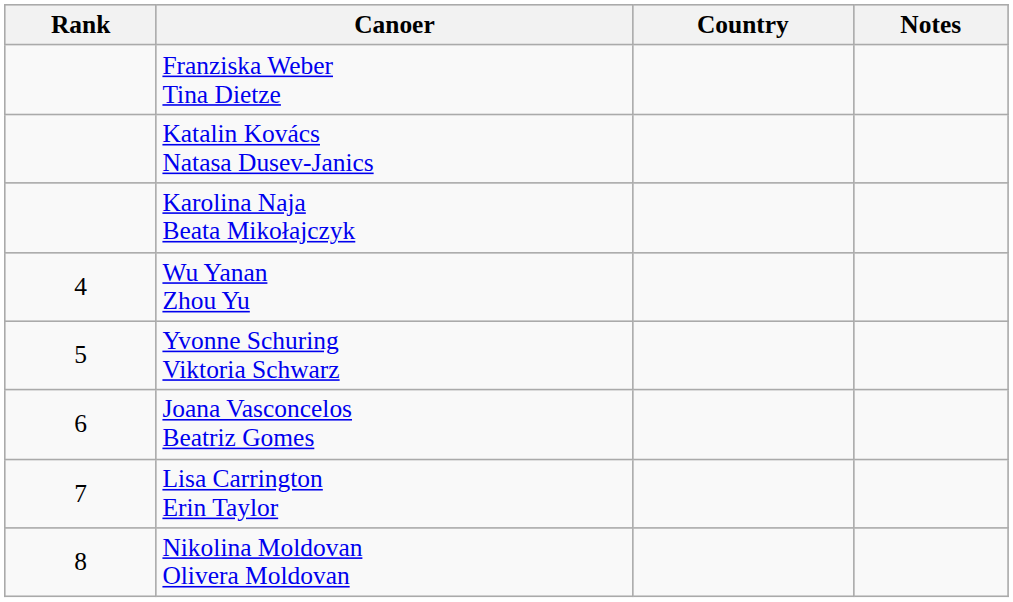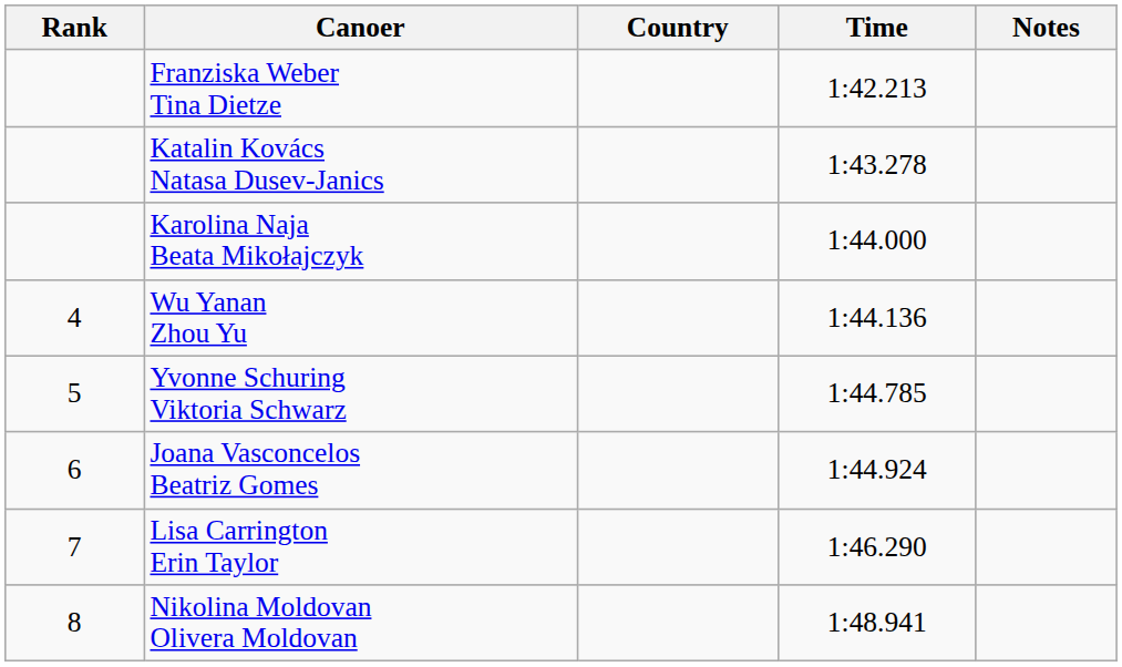 <table class="wikitable" width=50% style="text-align:center;">
 <tr>
 <th>Rank</th>
 <th>Canoer</th>
 <th>Country</th>
+<th>Time</th>
 <th>Notes</th>
 </tr>
 <tr>
 <td></td>
 <td align="left"><a href='#'>Franziska Weber</a><br><a href='#'>Tina Dietze</a></td>
 <td align="left"></td>
+<td>1:42.213</td>
 <td></td>
 </tr>
 <tr>
 <td></td>
 <td align="left"><a href='#'>Katalin Kovács</a><br><a href='#'>Natasa Dusev-Janics</a></td>
 <td align="left"></td>
+<td>1:43.278</td>
 <td></td>
 </tr>
 <tr>
 <td></td>
 <td align="left"><a href='#'>Karolina Naja</a><br><a href='#'>Beata Mikołajczyk</a></td>
 <td align="left"></td>
+<td>1:44.000</td>
 <td></td>
 </tr>
 <tr>
 <td>4</td>
 <td align="left"><a href='#'>Wu Yanan</a><br><a href='#'>Zhou Yu</a></td>
 <td align="left"></td>
+<td>1:44.136</td>
 <td></td>
 </tr>
 <tr>
 <td>5</td>
 <td align="left"><a href='#'>Yvonne Schuring</a><br><a href='#'>Viktoria Schwarz</a></td>
 <td align="left"></td>
+<td>1:44.785</td>
 <td></td>
 </tr>
 <tr>
 <td>6</td>
 <td align="left"><a href='#'>Joana Vasconcelos</a><br><a href='#'>Beatriz Gomes</a></td>
 <td align="left"></td>
+<td>1:44.924</td>
 <td></td>
 </tr>
 <tr>
 <td>7</td>
 <td align="left"><a href='#'>Lisa Carrington</a><br><a href='#'>Erin Taylor</a></td>
 <td align="left"></td>
+<td>1:46.290</td>
 <td></td>
 </tr>
 <tr>
 <td>8</td>
 <td align="left"><a href='#'>Nikolina Moldovan</a><br><a href='#'>Olivera Moldovan</a></td>
 <td align="left"></td>
+<td>1:48.941</td>
 <td></td>
 </tr>
 </table>
